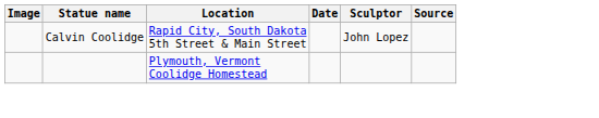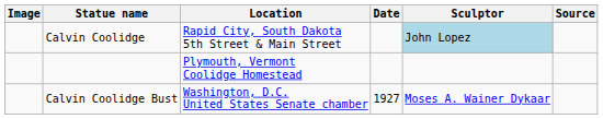 <table class="wikitable sortable">
 <tr>
 <th class="unsortable" scope="col">Image</th>
 <th scope="col">Statue name</th>
 <th scope="col">Location</th>
 <th scope="col">Date</th>
 <th scope="col">Sculptor</th>
 <th class="unsortable" scope="col">Source</th>
 </tr>
 <tr>
 <td></td>
 <td>Calvin Coolidge</td>
 <td><a href='#'>Rapid City, South Dakota</a><br>5th Street & Main Street</td>
 <td></td>
-<td>John Lopez</td>
+<td style="background: lightblue;">John Lopez</td>
 <td></td>
 </tr>
 <tr>
 <td></td>
 <td></td>
 <td><a href='#'>Plymouth, Vermont</a><br><a href='#'>Coolidge Homestead</a></td>
 <td></td>
 <td></td>
 <td></td>
 </tr>
+<tr>
+<td></td>
+<td>Calvin Coolidge Bust</td>
+<td><a href='#'>Washington, D.C.</a><br><a href='#'>United States Senate chamber</a></td>
+<td>1927</td>
+<td><a href='#'>Moses A. Wainer Dykaar</a></td>
+<td></td>
+</tr>
 </table>
